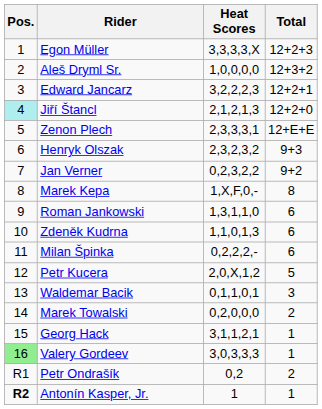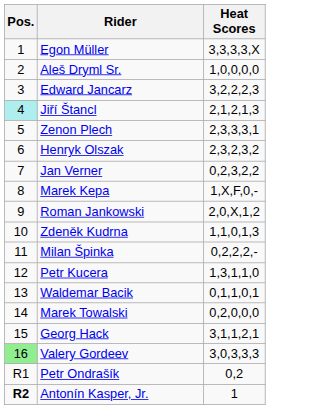 <table class=wikitable>
 <tr>
 <th width=25px>Pos.</th>
 <th width=200px>Rider</th>
 <th width=70px>Heat Scores</th>
-<th width=50px>Total</th>
 </tr>
 <tr align=center >
 <td>1</td>
 <td align=left> <a href='#'>Egon Müller</a></td>
 <td>3,3,3,3,X</td>
-<td>12+2+3</td>
 </tr>
 <tr align=center >
 <td>2</td>
 <td align=left> <a href='#'>Aleš Dryml Sr.</a></td>
 <td>1,0,0,0,0</td>
-<td>12+3+2</td>
 </tr>
 <tr align=center >
 <td>3</td>
 <td align=left> <a href='#'>Edward Jancarz</a></td>
 <td>3,2,2,2,3</td>
-<td>12+2+1</td>
 </tr>
 <tr align=center >
 <td style="background: paleturquoise;">4</td>
 <td align=left> <a href='#'>Jiří Štancl</a></td>
 <td>2,1,2,1,3</td>
-<td>12+2+0</td>
 </tr>
 <tr align=center >
 <td>5</td>
 <td align=left> <a href='#'>Zenon Plech</a></td>
 <td>2,3,3,3,1</td>
-<td>12+E+E</td>
 </tr>
 <tr align=center >
 <td>6</td>
 <td align=left> <a href='#'>Henryk Olszak</a></td>
 <td>2,3,2,3,2</td>
-<td>9+3</td>
 </tr>
 <tr align=center>
 <td>7</td>
 <td align=left> <a href='#'>Jan Verner</a></td>
 <td>0,2,3,2,2</td>
-<td>9+2</td>
 </tr>
 <tr align=center>
 <td>8</td>
 <td align=left> <a href='#'>Marek Kepa</a></td>
 <td>1,X,F,0,-</td>
-<td>8</td>
 </tr>
 <tr align=center>
 <td>9</td>
 <td align=left> <a href='#'>Roman Jankowski</a></td>
-<td>1,3,1,1,0</td>
-<td>6</td>
+<td>2,0,X,1,2</td>
 </tr>
 <tr align=center>
 <td>10</td>
 <td align=left> <a href='#'>Zdeněk Kudrna</a></td>
 <td>1,1,0,1,3</td>
-<td>6</td>
 </tr>
 <tr align=center>
 <td>11</td>
 <td align=left> <a href='#'>Milan Špinka</a></td>
 <td>0,2,2,2,-</td>
-<td>6</td>
 </tr>
 <tr align=center>
 <td>12</td>
 <td align=left> <a href='#'>Petr Kucera</a></td>
-<td>2,0,X,1,2</td>
-<td>5</td>
+<td>1,3,1,1,0</td>
 </tr>
 <tr align=center>
 <td>13</td>
 <td align=left> <a href='#'>Waldemar Bacik</a></td>
 <td>0,1,1,0,1</td>
-<td>3</td>
 </tr>
 <tr align=center>
 <td>14</td>
 <td align=left> <a href='#'>Marek Towalski</a></td>
 <td>0,2,0,0,0</td>
-<td>2</td>
 </tr>
 <tr align=center>
 <td>15</td>
 <td align=left> <a href='#'>Georg Hack</a></td>
 <td>3,1,1,2,1</td>
-<td>1</td>
 </tr>
 <tr align=center>
 <td style="background: lightgreen;">16</td>
 <td align=left> <a href='#'>Valery Gordeev</a></td>
 <td>3,0,3,3,3</td>
-<td>1</td>
 </tr>
 <tr align=center>
 <td>R1</td>
 <td align=left> <a href='#'>Petr Ondrašík</a></td>
 <td>0,2</td>
-<td>2</td>
 </tr>
 <tr align=center>
 <td><strong>R2</strong></td>
 <td align=left> <a href='#'>Antonín Kasper, Jr.</a></td>
 <td>1</td>
-<td>1</td>
 </tr>
 </table>
